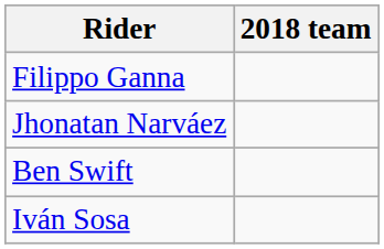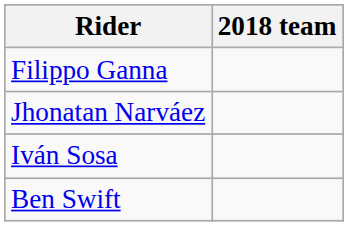 <table class="wikitable">
 <tr>
 <th>Rider</th>
 <th>2018 team</th>
 </tr>
 <tr>
 <td><a href='#'>Filippo Ganna</a></td>
 <td></td>
 </tr>
 <tr>
 <td><a href='#'>Jhonatan Narváez</a></td>
 <td></td>
 </tr>
 <tr>
+<td><a href='#'>Iván Sosa</a></td>
+<td></td>
+</tr>
+<tr>
 <td><a href='#'>Ben Swift</a></td>
 <td></td>
 </tr>
-<tr>
-<td><a href='#'>Iván Sosa</a></td>
-<td></td>
-</tr>
 </table>
